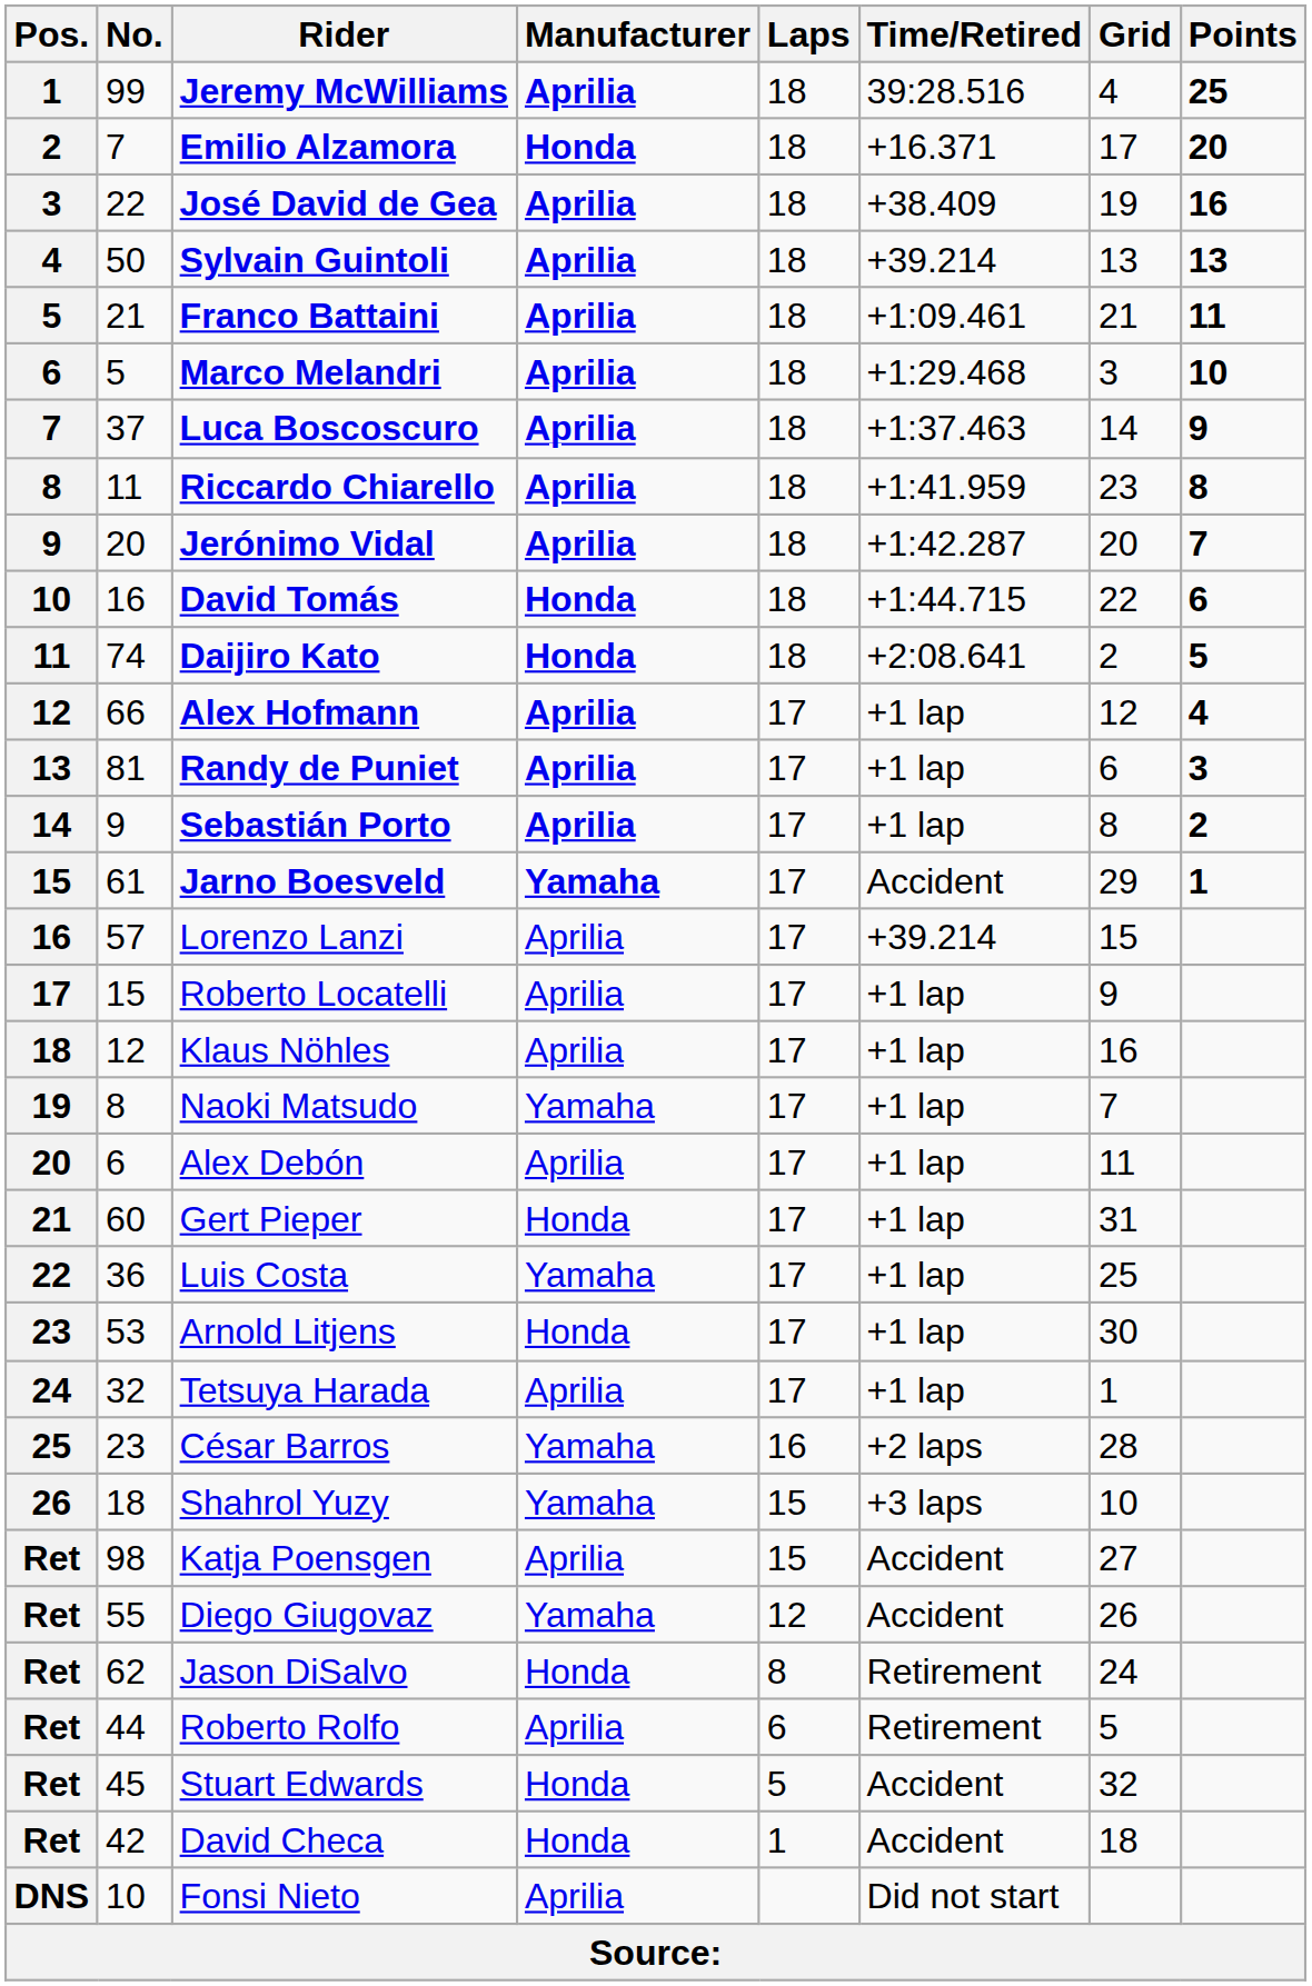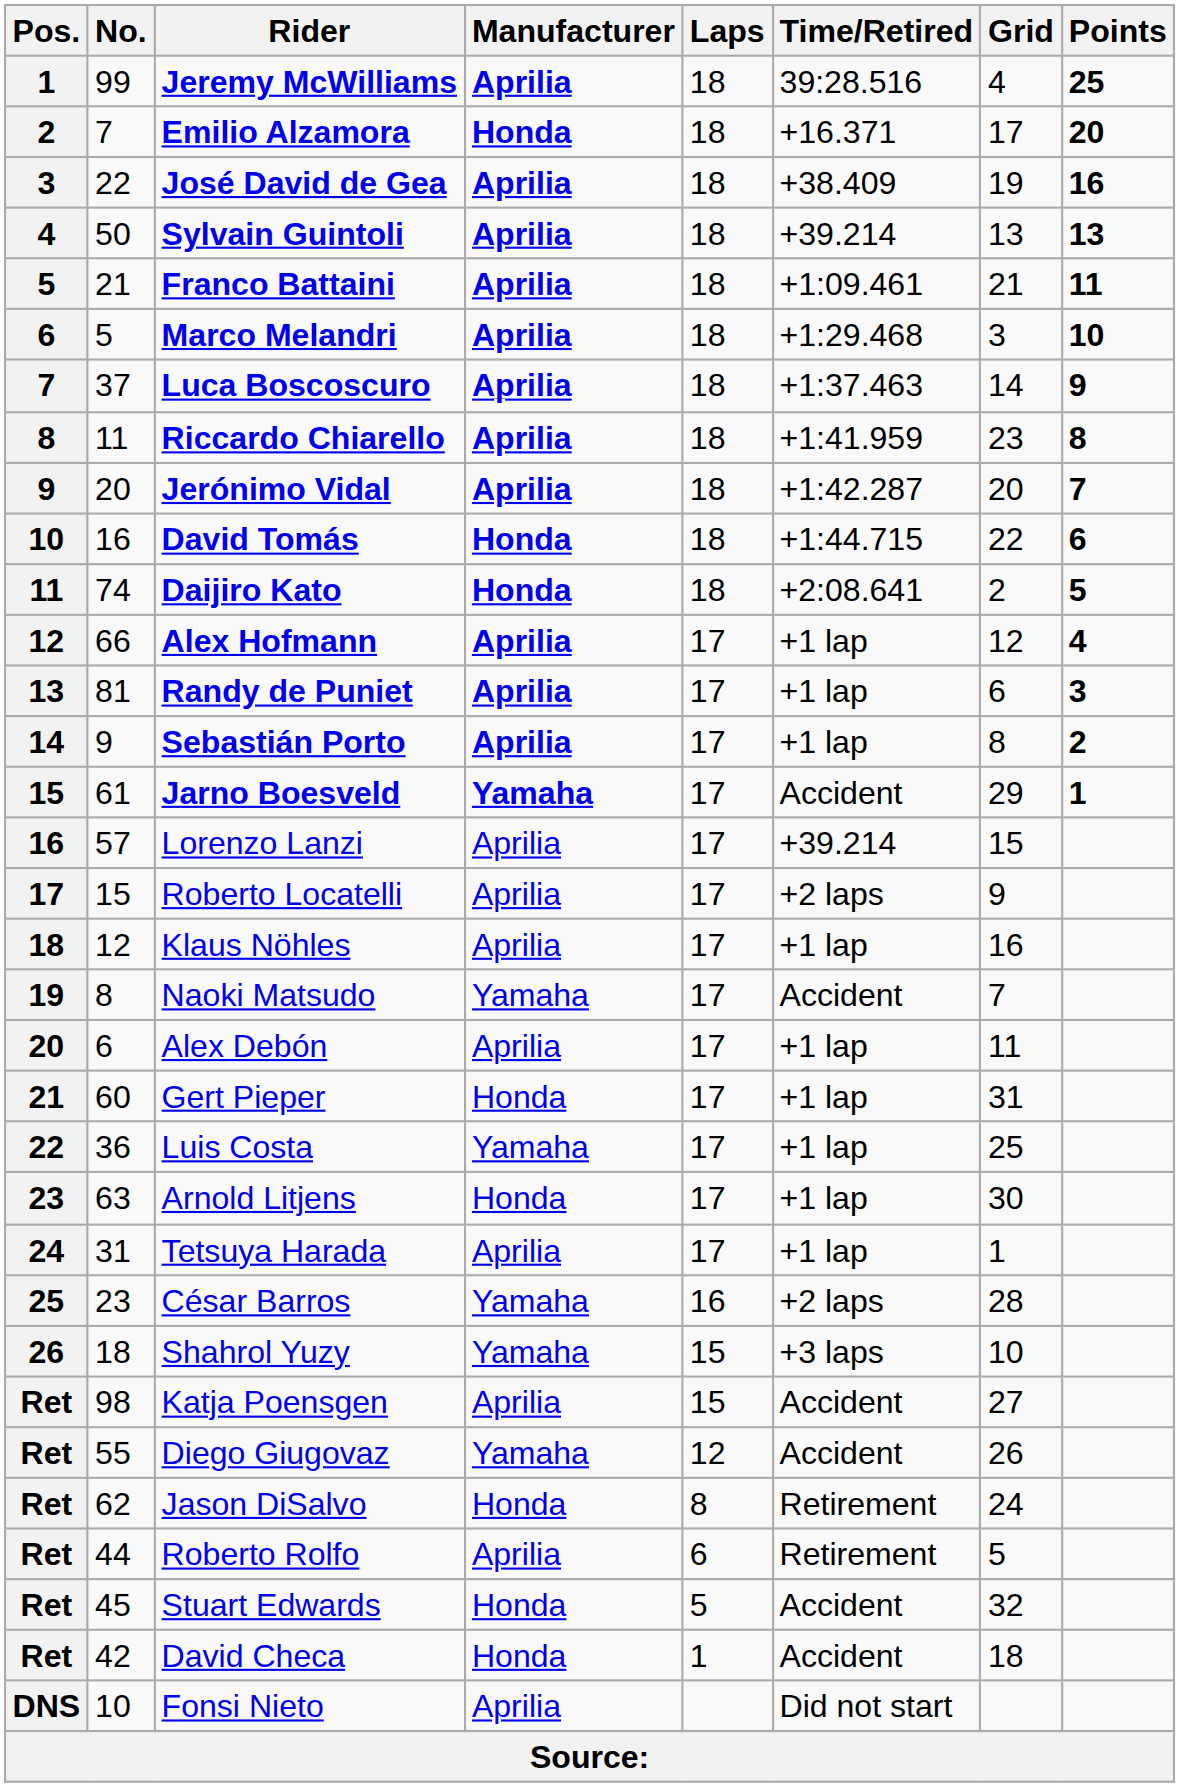 <table class="wikitable" style="font-size: 95%;">
 <tr>
 <th>Pos.</th>
 <th>No.</th>
 <th>Rider</th>
 <th>Manufacturer</th>
 <th>Laps</th>
 <th>Time/Retired</th>
 <th>Grid</th>
 <th>Points</th>
 </tr>
 <tr>
 <th>1</th>
 <td>99</td>
 <td> <strong><a href='#'>Jeremy McWilliams</a></strong></td>
 <td><strong><a href='#'>Aprilia</a></strong></td>
 <td>18</td>
 <td>39:28.516</td>
 <td>4</td>
 <td><strong>25</strong></td>
 </tr>
 <tr>
 <th>2</th>
 <td>7</td>
 <td> <strong><a href='#'>Emilio Alzamora</a></strong></td>
 <td><strong><a href='#'>Honda</a></strong></td>
 <td>18</td>
 <td>+16.371</td>
 <td>17</td>
 <td><strong>20</strong></td>
 </tr>
 <tr>
 <th>3</th>
 <td>22</td>
 <td> <strong><a href='#'>José David de Gea</a></strong></td>
 <td><strong><a href='#'>Aprilia</a></strong></td>
 <td>18</td>
 <td>+38.409</td>
 <td>19</td>
 <td><strong>16</strong></td>
 </tr>
 <tr>
 <th>4</th>
 <td>50</td>
 <td> <strong><a href='#'>Sylvain Guintoli</a></strong></td>
 <td><strong><a href='#'>Aprilia</a></strong></td>
 <td>18</td>
 <td>+39.214</td>
 <td>13</td>
 <td><strong>13</strong></td>
 </tr>
 <tr>
 <th>5</th>
 <td>21</td>
 <td> <strong><a href='#'>Franco Battaini</a></strong></td>
 <td><strong><a href='#'>Aprilia</a></strong></td>
 <td>18</td>
 <td>+1:09.461</td>
 <td>21</td>
 <td><strong>11</strong></td>
 </tr>
 <tr>
 <th>6</th>
 <td>5</td>
 <td> <strong><a href='#'>Marco Melandri</a></strong></td>
 <td><strong><a href='#'>Aprilia</a></strong></td>
 <td>18</td>
 <td>+1:29.468</td>
 <td>3</td>
 <td><strong>10</strong></td>
 </tr>
 <tr>
 <th>7</th>
 <td>37</td>
 <td> <strong><a href='#'>Luca Boscoscuro</a></strong></td>
 <td><strong><a href='#'>Aprilia</a></strong></td>
 <td>18</td>
 <td>+1:37.463</td>
 <td>14</td>
 <td><strong>9</strong></td>
 </tr>
 <tr>
 <th>8</th>
 <td>11</td>
 <td> <strong><a href='#'>Riccardo Chiarello</a></strong></td>
 <td><strong><a href='#'>Aprilia</a></strong></td>
 <td>18</td>
 <td>+1:41.959</td>
 <td>23</td>
 <td><strong>8</strong></td>
 </tr>
 <tr>
 <th>9</th>
 <td>20</td>
 <td> <strong><a href='#'>Jerónimo Vidal</a></strong></td>
 <td><strong><a href='#'>Aprilia</a></strong></td>
 <td>18</td>
 <td>+1:42.287</td>
 <td>20</td>
 <td><strong>7</strong></td>
 </tr>
 <tr>
 <th>10</th>
 <td>16</td>
 <td> <strong><a href='#'>David Tomás</a></strong></td>
 <td><strong><a href='#'>Honda</a></strong></td>
 <td>18</td>
 <td>+1:44.715</td>
 <td>22</td>
 <td><strong>6</strong></td>
 </tr>
 <tr>
 <th>11</th>
 <td>74</td>
 <td> <strong><a href='#'>Daijiro Kato</a></strong></td>
 <td><strong><a href='#'>Honda</a></strong></td>
 <td>18</td>
 <td>+2:08.641</td>
 <td>2</td>
 <td><strong>5</strong></td>
 </tr>
 <tr>
 <th>12</th>
 <td>66</td>
 <td> <strong><a href='#'>Alex Hofmann</a></strong></td>
 <td><strong><a href='#'>Aprilia</a></strong></td>
 <td>17</td>
 <td>+1 lap</td>
 <td>12</td>
 <td><strong>4</strong></td>
 </tr>
 <tr>
 <th>13</th>
 <td>81</td>
 <td> <strong><a href='#'>Randy de Puniet</a></strong></td>
 <td><strong><a href='#'>Aprilia</a></strong></td>
 <td>17</td>
 <td>+1 lap</td>
 <td>6</td>
 <td><strong>3</strong></td>
 </tr>
 <tr>
 <th>14</th>
 <td>9</td>
 <td> <strong><a href='#'>Sebastián Porto</a></strong></td>
 <td><strong><a href='#'>Aprilia</a></strong></td>
 <td>17</td>
 <td>+1 lap</td>
 <td>8</td>
 <td><strong>2</strong></td>
 </tr>
 <tr>
 <th>15</th>
 <td>61</td>
 <td> <strong><a href='#'>Jarno Boesveld</a></strong></td>
 <td><strong><a href='#'>Yamaha</a></strong></td>
 <td>17</td>
 <td>Accident</td>
 <td>29</td>
 <td><strong>1</strong></td>
 </tr>
 <tr>
 <th>16</th>
 <td>57</td>
 <td> <a href='#'>Lorenzo Lanzi</a></td>
 <td><a href='#'>Aprilia</a></td>
 <td>17</td>
 <td>+39.214</td>
 <td>15</td>
 <td></td>
 </tr>
 <tr>
 <th>17</th>
 <td>15</td>
 <td> <a href='#'>Roberto Locatelli</a></td>
 <td><a href='#'>Aprilia</a></td>
 <td>17</td>
-<td>+1 lap</td>
+<td>+2 laps</td>
 <td>9</td>
 <td></td>
 </tr>
 <tr>
 <th>18</th>
 <td>12</td>
 <td> <a href='#'>Klaus Nöhles</a></td>
 <td><a href='#'>Aprilia</a></td>
 <td>17</td>
 <td>+1 lap</td>
 <td>16</td>
 <td></td>
 </tr>
 <tr>
 <th>19</th>
 <td>8</td>
 <td> <a href='#'>Naoki Matsudo</a></td>
 <td><a href='#'>Yamaha</a></td>
 <td>17</td>
-<td>+1 lap</td>
+<td>Accident</td>
 <td>7</td>
 <td></td>
 </tr>
 <tr>
 <th>20</th>
 <td>6</td>
 <td> <a href='#'>Alex Debón</a></td>
 <td><a href='#'>Aprilia</a></td>
 <td>17</td>
 <td>+1 lap</td>
 <td>11</td>
 <td></td>
 </tr>
 <tr>
 <th>21</th>
 <td>60</td>
 <td> <a href='#'>Gert Pieper</a></td>
 <td><a href='#'>Honda</a></td>
 <td>17</td>
 <td>+1 lap</td>
 <td>31</td>
 <td></td>
 </tr>
 <tr>
 <th>22</th>
 <td>36</td>
 <td> <a href='#'>Luis Costa</a></td>
 <td><a href='#'>Yamaha</a></td>
 <td>17</td>
 <td>+1 lap</td>
 <td>25</td>
 <td></td>
 </tr>
 <tr>
 <th>23</th>
-<td>53</td>
+<td>63</td>
 <td> <a href='#'>Arnold Litjens</a></td>
 <td><a href='#'>Honda</a></td>
 <td>17</td>
 <td>+1 lap</td>
 <td>30</td>
 <td></td>
 </tr>
 <tr>
 <th>24</th>
-<td>32</td>
+<td>31</td>
 <td> <a href='#'>Tetsuya Harada</a></td>
 <td><a href='#'>Aprilia</a></td>
 <td>17</td>
 <td>+1 lap</td>
 <td>1</td>
 <td></td>
 </tr>
 <tr>
 <th>25</th>
 <td>23</td>
 <td> <a href='#'>César Barros</a></td>
 <td><a href='#'>Yamaha</a></td>
 <td>16</td>
 <td>+2 laps</td>
 <td>28</td>
 <td></td>
 </tr>
 <tr>
 <th>26</th>
 <td>18</td>
 <td> <a href='#'>Shahrol Yuzy</a></td>
 <td><a href='#'>Yamaha</a></td>
 <td>15</td>
 <td>+3 laps</td>
 <td>10</td>
 <td></td>
 </tr>
 <tr>
 <th>Ret</th>
 <td>98</td>
 <td> <a href='#'>Katja Poensgen</a></td>
 <td><a href='#'>Aprilia</a></td>
 <td>15</td>
 <td>Accident</td>
 <td>27</td>
 <td></td>
 </tr>
 <tr>
 <th>Ret</th>
 <td>55</td>
 <td> <a href='#'>Diego Giugovaz</a></td>
 <td><a href='#'>Yamaha</a></td>
 <td>12</td>
 <td>Accident</td>
 <td>26</td>
 <td></td>
 </tr>
 <tr>
 <th>Ret</th>
 <td>62</td>
 <td> <a href='#'>Jason DiSalvo</a></td>
 <td><a href='#'>Honda</a></td>
 <td>8</td>
 <td>Retirement</td>
 <td>24</td>
 <td></td>
 </tr>
 <tr>
 <th>Ret</th>
 <td>44</td>
 <td> <a href='#'>Roberto Rolfo</a></td>
 <td><a href='#'>Aprilia</a></td>
 <td>6</td>
 <td>Retirement</td>
 <td>5</td>
 <td></td>
 </tr>
 <tr>
 <th>Ret</th>
 <td>45</td>
 <td> <a href='#'>Stuart Edwards</a></td>
 <td><a href='#'>Honda</a></td>
 <td>5</td>
 <td>Accident</td>
 <td>32</td>
 <td></td>
 </tr>
 <tr>
 <th>Ret</th>
 <td>42</td>
 <td> <a href='#'>David Checa</a></td>
 <td><a href='#'>Honda</a></td>
 <td>1</td>
 <td>Accident</td>
 <td>18</td>
 <td></td>
 </tr>
 <tr>
 <th>DNS</th>
 <td>10</td>
 <td> <a href='#'>Fonsi Nieto</a></td>
 <td><a href='#'>Aprilia</a></td>
 <td></td>
 <td>Did not start</td>
 <td></td>
 <td></td>
 </tr>
 <tr>
 <th colspan=8>Source: </th>
 </tr>
 </table>
